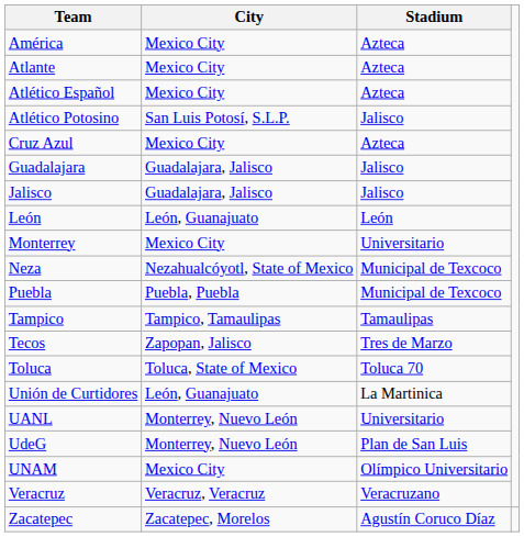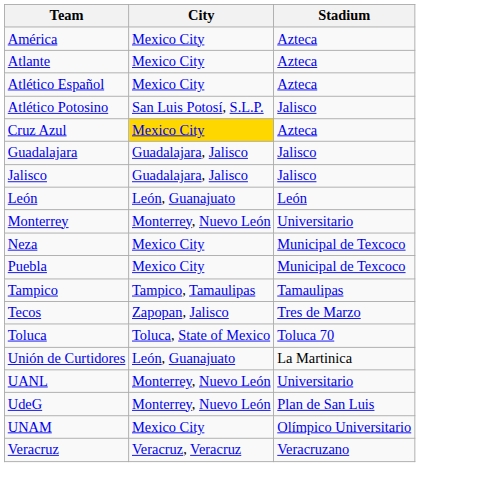 <table class="wikitable" class="toccolours sortable">
 <tr>
 <th>Team</th>
 <th>City</th>
 <th>Stadium</th>
 </tr>
 <tr>
 <td><a href='#'>América</a></td>
 <td><a href='#'>Mexico City</a></td>
 <td><a href='#'>Azteca</a></td>
 </tr>
 <tr>
 <td><a href='#'>Atlante</a></td>
 <td><a href='#'>Mexico City</a></td>
 <td><a href='#'>Azteca</a></td>
 </tr>
 <tr>
 <td><a href='#'>Atlético Español</a></td>
 <td><a href='#'>Mexico City</a></td>
 <td><a href='#'>Azteca</a></td>
 </tr>
 <tr>
 <td><a href='#'>Atlético Potosino</a></td>
 <td><a href='#'>San Luis Potosí</a>, <a href='#'>S.L.P.</a></td>
 <td><a href='#'>Jalisco</a></td>
 </tr>
 <tr>
 <td><a href='#'>Cruz Azul</a></td>
-<td><a href='#'>Mexico City</a></td>
+<td style="background: gold;"><a href='#'>Mexico City</a></td>
 <td><a href='#'>Azteca</a></td>
 </tr>
 <tr>
 <td><a href='#'>Guadalajara</a></td>
 <td><a href='#'>Guadalajara</a>, <a href='#'>Jalisco</a></td>
 <td><a href='#'>Jalisco</a></td>
 </tr>
 <tr>
 <td><a href='#'>Jalisco</a></td>
 <td><a href='#'>Guadalajara</a>, <a href='#'>Jalisco</a></td>
 <td><a href='#'>Jalisco</a></td>
 </tr>
 <tr>
 <td><a href='#'>León</a></td>
 <td><a href='#'>León</a>, <a href='#'>Guanajuato</a></td>
 <td><a href='#'>León</a></td>
 </tr>
 <tr>
 <td><a href='#'>Monterrey</a></td>
-<td><a href='#'>Mexico City</a></td>
+<td><a href='#'>Monterrey</a>, <a href='#'>Nuevo León</a></td>
 <td><a href='#'>Universitario</a></td>
 </tr>
 <tr>
 <td><a href='#'>Neza</a></td>
-<td><a href='#'>Nezahualcóyotl</a>, <a href='#'>State of Mexico</a></td>
+<td><a href='#'>Mexico City</a></td>
 <td><a href='#'>Municipal de Texcoco</a></td>
 </tr>
 <tr>
 <td><a href='#'>Puebla</a></td>
-<td><a href='#'>Puebla</a>, <a href='#'>Puebla</a></td>
+<td><a href='#'>Mexico City</a></td>
 <td><a href='#'>Municipal de Texcoco</a></td>
 </tr>
 <tr>
 <td><a href='#'>Tampico</a></td>
 <td><a href='#'>Tampico</a>, <a href='#'>Tamaulipas</a></td>
 <td><a href='#'>Tamaulipas</a></td>
 </tr>
 <tr>
 <td><a href='#'>Tecos</a></td>
 <td><a href='#'>Zapopan</a>, <a href='#'>Jalisco</a></td>
 <td><a href='#'>Tres de Marzo</a></td>
 </tr>
 <tr>
 <td><a href='#'>Toluca</a></td>
 <td><a href='#'>Toluca</a>, <a href='#'>State of Mexico</a></td>
 <td><a href='#'>Toluca 70</a></td>
 </tr>
 <tr>
 <td><a href='#'>Unión de Curtidores</a></td>
 <td><a href='#'>León</a>, <a href='#'>Guanajuato</a></td>
 <td>La Martinica</td>
 </tr>
 <tr>
 <td><a href='#'>UANL</a></td>
 <td><a href='#'>Monterrey</a>, <a href='#'>Nuevo León</a></td>
 <td><a href='#'>Universitario</a></td>
 </tr>
 <tr>
 <td><a href='#'>UdeG</a></td>
 <td><a href='#'>Monterrey</a>, <a href='#'>Nuevo León</a></td>
 <td><a href='#'>Plan de San Luis</a></td>
 </tr>
 <tr>
 <td><a href='#'>UNAM</a></td>
 <td><a href='#'>Mexico City</a></td>
 <td><a href='#'>Olímpico Universitario</a></td>
 </tr>
 <tr>
 <td><a href='#'>Veracruz</a></td>
 <td><a href='#'>Veracruz</a>, <a href='#'>Veracruz</a></td>
 <td><a href='#'>Veracruzano</a></td>
 </tr>
-<tr>
-<td><a href='#'>Zacatepec</a></td>
-<td><a href='#'>Zacatepec</a>, <a href='#'>Morelos</a></td>
-<td><a href='#'>Agustín Coruco Díaz</a></td>
-<td></td>
-</tr>
 </table>
